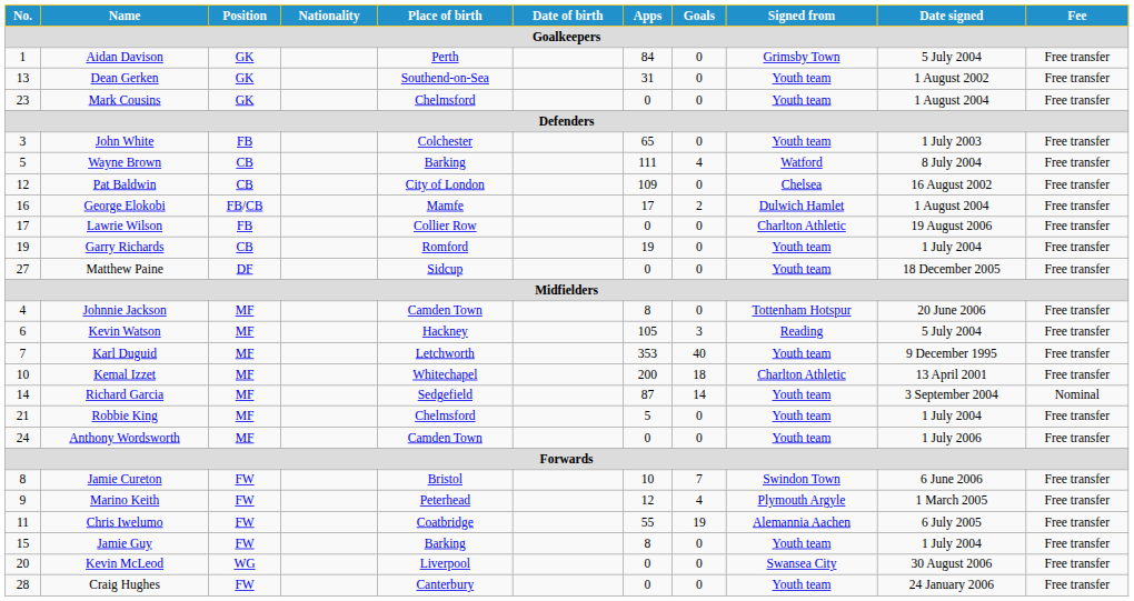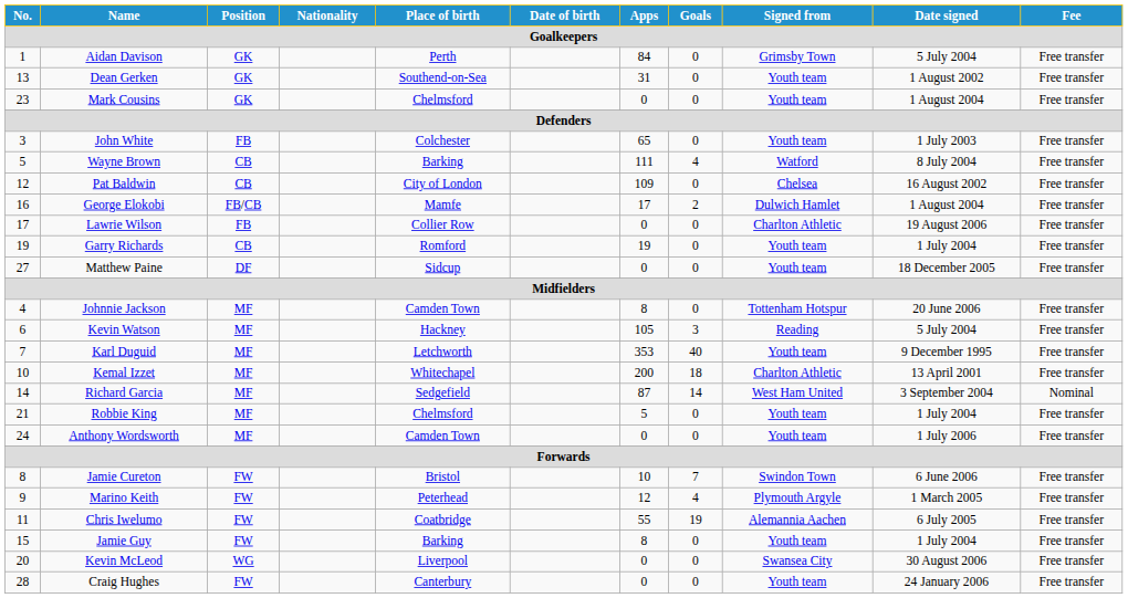 <table class="wikitable" style="text-align:center; font-size:90%; width:100%;">
 <tr>
 <th style="background:#2191CC; color:white; border:1px solid #F7C408; text-align:center;">No.</th>
 <th style="background:#2191CC; color:white; border:1px solid #F7C408; text-align:center;">Name</th>
 <th style="background:#2191CC; color:white; border:1px solid #F7C408; text-align:center;">Position</th>
 <th style="background:#2191CC; color:white; border:1px solid #F7C408; text-align:center;">Nationality</th>
 <th style="background:#2191CC; color:white; border:1px solid #F7C408; text-align:center;">Place of birth</th>
 <th style="background:#2191CC; color:white; border:1px solid #F7C408; text-align:center;">Date of birth</th>
 <th style="background:#2191CC; color:white; border:1px solid #F7C408; text-align:center;">Apps</th>
 <th style="background:#2191CC; color:white; border:1px solid #F7C408; text-align:center;">Goals</th>
 <th style="background:#2191CC; color:white; border:1px solid #F7C408; text-align:center;">Signed from</th>
 <th style="background:#2191CC; color:white; border:1px solid #F7C408; text-align:center;">Date signed</th>
 <th style="background:#2191CC; color:white; border:1px solid #F7C408; text-align:center;">Fee</th>
 </tr>
 <tr>
 <th colspan="13" style="background:#dcdcdc; text-align:center;">Goalkeepers</th>
 </tr>
 <tr>
 <td>1</td>
 <td><a href='#'>Aidan Davison</a></td>
 <td><a href='#'>GK</a></td>
 <td></td>
 <td><a href='#'>Perth</a></td>
 <td></td>
 <td>84</td>
 <td>0</td>
 <td> <a href='#'>Grimsby Town</a></td>
 <td>5 July 2004</td>
 <td>Free transfer</td>
 </tr>
 <tr>
 <td>13</td>
 <td><a href='#'>Dean Gerken</a></td>
 <td><a href='#'>GK</a></td>
 <td></td>
 <td><a href='#'>Southend-on-Sea</a></td>
 <td></td>
 <td>31</td>
 <td>0</td>
 <td><a href='#'>Youth team</a></td>
 <td>1 August 2002</td>
 <td>Free transfer</td>
 </tr>
 <tr>
 <td>23</td>
 <td><a href='#'>Mark Cousins</a></td>
 <td><a href='#'>GK</a></td>
 <td></td>
 <td><a href='#'>Chelmsford</a></td>
 <td></td>
 <td>0</td>
 <td>0</td>
 <td><a href='#'>Youth team</a></td>
 <td>1 August 2004</td>
 <td>Free transfer</td>
 </tr>
 <tr>
 <th colspan="13" style="background:#dcdcdc; text-align:center;">Defenders</th>
 </tr>
 <tr>
 <td>3</td>
 <td><a href='#'>John White</a></td>
 <td><a href='#'>FB</a></td>
 <td></td>
 <td><a href='#'>Colchester</a></td>
 <td></td>
 <td>65</td>
 <td>0</td>
 <td><a href='#'>Youth team</a></td>
 <td>1 July 2003</td>
 <td>Free transfer</td>
 </tr>
 <tr>
 <td>5</td>
 <td><a href='#'>Wayne Brown</a></td>
 <td><a href='#'>CB</a></td>
 <td></td>
 <td><a href='#'>Barking</a></td>
 <td></td>
 <td>111</td>
 <td>4</td>
 <td> <a href='#'>Watford</a></td>
 <td>8 July 2004</td>
 <td>Free transfer</td>
 </tr>
 <tr>
 <td>12</td>
 <td><a href='#'>Pat Baldwin</a></td>
 <td><a href='#'>CB</a></td>
 <td></td>
 <td><a href='#'>City of London</a></td>
 <td></td>
 <td>109</td>
 <td>0</td>
 <td> <a href='#'>Chelsea</a></td>
 <td>16 August 2002</td>
 <td>Free transfer</td>
 </tr>
 <tr>
 <td>16</td>
 <td><a href='#'>George Elokobi</a></td>
 <td><a href='#'>FB</a>/<a href='#'>CB</a></td>
 <td></td>
 <td><a href='#'>Mamfe</a></td>
 <td></td>
 <td>17</td>
 <td>2</td>
 <td> <a href='#'>Dulwich Hamlet</a></td>
 <td>1 August 2004</td>
 <td>Free transfer</td>
 </tr>
 <tr>
 <td>17</td>
 <td><a href='#'>Lawrie Wilson</a></td>
 <td><a href='#'>FB</a></td>
 <td></td>
 <td><a href='#'>Collier Row</a></td>
 <td></td>
 <td>0</td>
 <td>0</td>
 <td> <a href='#'>Charlton Athletic</a></td>
 <td>19 August 2006</td>
 <td>Free transfer</td>
 </tr>
 <tr>
 <td>19</td>
 <td><a href='#'>Garry Richards</a></td>
 <td><a href='#'>CB</a></td>
 <td></td>
 <td><a href='#'>Romford</a></td>
 <td></td>
 <td>19</td>
 <td>0</td>
 <td><a href='#'>Youth team</a></td>
 <td>1 July 2004</td>
 <td>Free transfer</td>
 </tr>
 <tr>
 <td>27</td>
 <td>Matthew Paine</td>
 <td><a href='#'>DF</a></td>
 <td></td>
 <td><a href='#'>Sidcup</a></td>
 <td></td>
 <td>0</td>
 <td>0</td>
 <td><a href='#'>Youth team</a></td>
 <td>18 December 2005</td>
 <td>Free transfer</td>
 </tr>
 <tr>
 <th colspan="13" style="background:#dcdcdc; text-align:center;">Midfielders</th>
 </tr>
 <tr>
 <td>4</td>
 <td><a href='#'>Johnnie Jackson</a></td>
 <td><a href='#'>MF</a></td>
 <td></td>
 <td><a href='#'>Camden Town</a></td>
 <td></td>
 <td>8</td>
 <td>0</td>
 <td> <a href='#'>Tottenham Hotspur</a></td>
 <td>20 June 2006</td>
 <td>Free transfer</td>
 </tr>
 <tr>
 <td>6</td>
 <td><a href='#'>Kevin Watson</a></td>
 <td><a href='#'>MF</a></td>
 <td></td>
 <td><a href='#'>Hackney</a></td>
 <td></td>
 <td>105</td>
 <td>3</td>
 <td> <a href='#'>Reading</a></td>
 <td>5 July 2004</td>
 <td>Free transfer</td>
 </tr>
 <tr>
 <td>7</td>
 <td><a href='#'>Karl Duguid</a></td>
 <td><a href='#'>MF</a></td>
 <td></td>
 <td><a href='#'>Letchworth</a></td>
 <td></td>
 <td>353</td>
 <td>40</td>
 <td><a href='#'>Youth team</a></td>
 <td>9 December 1995</td>
 <td>Free transfer</td>
 </tr>
 <tr>
 <td>10</td>
 <td><a href='#'>Kemal Izzet</a></td>
 <td><a href='#'>MF</a></td>
 <td></td>
 <td><a href='#'>Whitechapel</a></td>
 <td></td>
 <td>200</td>
 <td>18</td>
 <td> <a href='#'>Charlton Athletic</a></td>
 <td>13 April 2001</td>
 <td>Free transfer</td>
 </tr>
 <tr>
 <td>14</td>
 <td><a href='#'>Richard Garcia</a></td>
 <td><a href='#'>MF</a></td>
 <td></td>
 <td> <a href='#'>Sedgefield</a></td>
 <td></td>
 <td>87</td>
 <td>14</td>
-<td><a href='#'>Youth team</a></td>
+<td> <a href='#'>West Ham United</a></td>
 <td>3 September 2004</td>
 <td>Nominal</td>
 </tr>
 <tr>
 <td>21</td>
 <td><a href='#'>Robbie King</a></td>
 <td><a href='#'>MF</a></td>
 <td></td>
 <td><a href='#'>Chelmsford</a></td>
 <td></td>
 <td>5</td>
 <td>0</td>
 <td><a href='#'>Youth team</a></td>
 <td>1 July 2004</td>
 <td>Free transfer</td>
 </tr>
 <tr>
 <td>24</td>
 <td><a href='#'>Anthony Wordsworth</a></td>
 <td><a href='#'>MF</a></td>
 <td></td>
 <td><a href='#'>Camden Town</a></td>
 <td></td>
 <td>0</td>
 <td>0</td>
 <td><a href='#'>Youth team</a></td>
 <td>1 July 2006</td>
 <td>Free transfer</td>
 </tr>
 <tr>
 <th colspan="13" style="background:#dcdcdc; text-align:center;">Forwards</th>
 </tr>
 <tr>
 <td>8</td>
 <td><a href='#'>Jamie Cureton</a></td>
 <td><a href='#'>FW</a></td>
 <td></td>
 <td><a href='#'>Bristol</a></td>
 <td></td>
 <td>10</td>
 <td>7</td>
 <td> <a href='#'>Swindon Town</a></td>
 <td>6 June 2006</td>
 <td>Free transfer</td>
 </tr>
 <tr>
 <td>9</td>
 <td><a href='#'>Marino Keith</a></td>
 <td><a href='#'>FW</a></td>
 <td></td>
 <td><a href='#'>Peterhead</a></td>
 <td></td>
 <td>12</td>
 <td>4</td>
 <td> <a href='#'>Plymouth Argyle</a></td>
 <td>1 March 2005</td>
 <td>Free transfer</td>
 </tr>
 <tr>
 <td>11</td>
 <td><a href='#'>Chris Iwelumo</a></td>
 <td><a href='#'>FW</a></td>
 <td></td>
 <td><a href='#'>Coatbridge</a></td>
 <td></td>
 <td>55</td>
 <td>19</td>
 <td> <a href='#'>Alemannia Aachen</a></td>
 <td>6 July 2005</td>
 <td>Free transfer</td>
 </tr>
 <tr>
 <td>15</td>
 <td><a href='#'>Jamie Guy</a></td>
 <td><a href='#'>FW</a></td>
 <td></td>
 <td><a href='#'>Barking</a></td>
 <td></td>
 <td>8</td>
 <td>0</td>
 <td><a href='#'>Youth team</a></td>
 <td>1 July 2004</td>
 <td>Free transfer</td>
 </tr>
 <tr>
 <td>20</td>
 <td><a href='#'>Kevin McLeod</a></td>
 <td><a href='#'>WG</a></td>
 <td></td>
 <td><a href='#'>Liverpool</a></td>
 <td></td>
 <td>0</td>
 <td>0</td>
 <td> <a href='#'>Swansea City</a></td>
 <td>30 August 2006</td>
 <td>Free transfer</td>
 </tr>
 <tr>
 <td>28</td>
 <td>Craig Hughes</td>
 <td><a href='#'>FW</a></td>
 <td></td>
 <td><a href='#'>Canterbury</a></td>
 <td></td>
 <td>0</td>
 <td>0</td>
 <td><a href='#'>Youth team</a></td>
 <td>24 January 2006</td>
 <td>Free transfer</td>
 </tr>
 </table>
